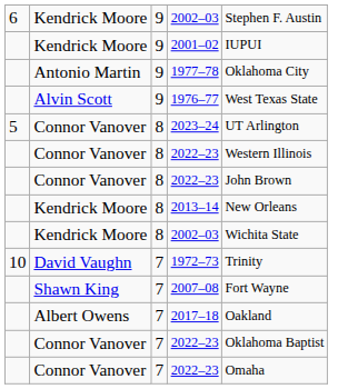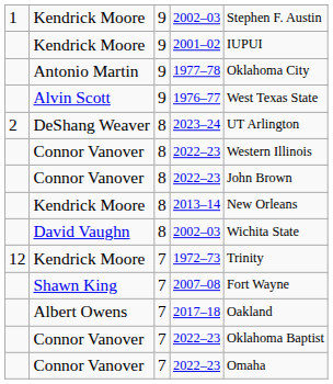 <table class="wikitable">
 <tr>
 </tr>
 <tr>
-<td>6</td>
+<td>1</td>
 <td>Kendrick Moore</td>
 <td>9</td>
 <td style="font-size:80%;"><a href='#'>2002–03</a></td>
 <td style="font-size:80%;">Stephen F. Austin</td>
 </tr>
 <tr>
 <td></td>
 <td>Kendrick Moore</td>
 <td>9</td>
 <td style="font-size:80%;"><a href='#'>2001–02</a></td>
 <td style="font-size:80%;">IUPUI</td>
 </tr>
 <tr>
 <td></td>
 <td>Antonio Martin</td>
 <td>9</td>
 <td style="font-size:80%;"><a href='#'>1977–78</a></td>
 <td style="font-size:80%;">Oklahoma City</td>
 </tr>
 <tr>
 <td></td>
 <td><a href='#'>Alvin Scott</a></td>
 <td>9</td>
 <td style="font-size:80%;"><a href='#'>1976–77</a></td>
 <td style="font-size:80%;">West Texas State</td>
 </tr>
 <tr>
-<td>5</td>
-<td>Connor Vanover</td>
+<td>2</td>
+<td>DeShang Weaver</td>
 <td>8</td>
 <td style="font-size:80%;"><a href='#'>2023–24</a></td>
 <td style="font-size:80%;">UT Arlington</td>
 </tr>
 <tr>
 <td></td>
 <td>Connor Vanover</td>
 <td>8</td>
 <td style="font-size:80%;"><a href='#'>2022–23</a></td>
 <td style="font-size:80%;">Western Illinois</td>
 </tr>
 <tr>
 <td></td>
 <td>Connor Vanover</td>
 <td>8</td>
 <td style="font-size:80%;"><a href='#'>2022–23</a></td>
 <td style="font-size:80%;">John Brown</td>
 </tr>
 <tr>
 <td></td>
 <td>Kendrick Moore</td>
 <td>8</td>
 <td style="font-size:80%;"><a href='#'>2013–14</a></td>
 <td style="font-size:80%;">New Orleans</td>
 </tr>
 <tr>
 <td></td>
-<td>Kendrick Moore</td>
+<td><a href='#'>David Vaughn</a></td>
 <td>8</td>
 <td style="font-size:80%;"><a href='#'>2002–03</a></td>
 <td style="font-size:80%;">Wichita State</td>
 </tr>
 <tr>
-<td>10</td>
-<td><a href='#'>David Vaughn</a></td>
+<td>12</td>
+<td>Kendrick Moore</td>
 <td>7</td>
 <td style="font-size:80%;"><a href='#'>1972–73</a></td>
 <td style="font-size:80%;">Trinity</td>
 </tr>
 <tr>
 <td></td>
 <td><a href='#'>Shawn King</a></td>
 <td>7</td>
 <td style="font-size:80%;"><a href='#'>2007–08</a></td>
 <td style="font-size:80%;">Fort Wayne</td>
 </tr>
 <tr>
 <td></td>
 <td>Albert Owens</td>
 <td>7</td>
 <td style="font-size:80%;"><a href='#'>2017–18</a></td>
 <td style="font-size:80%;">Oakland</td>
 </tr>
 <tr>
 <td></td>
 <td>Connor Vanover</td>
 <td>7</td>
 <td style="font-size:80%;"><a href='#'>2022–23</a></td>
 <td style="font-size:80%;">Oklahoma Baptist</td>
 </tr>
 <tr>
 <td></td>
 <td>Connor Vanover</td>
 <td>7</td>
 <td style="font-size:80%;"><a href='#'>2022–23</a></td>
 <td style="font-size:80%;">Omaha</td>
 </tr>
 </table>
